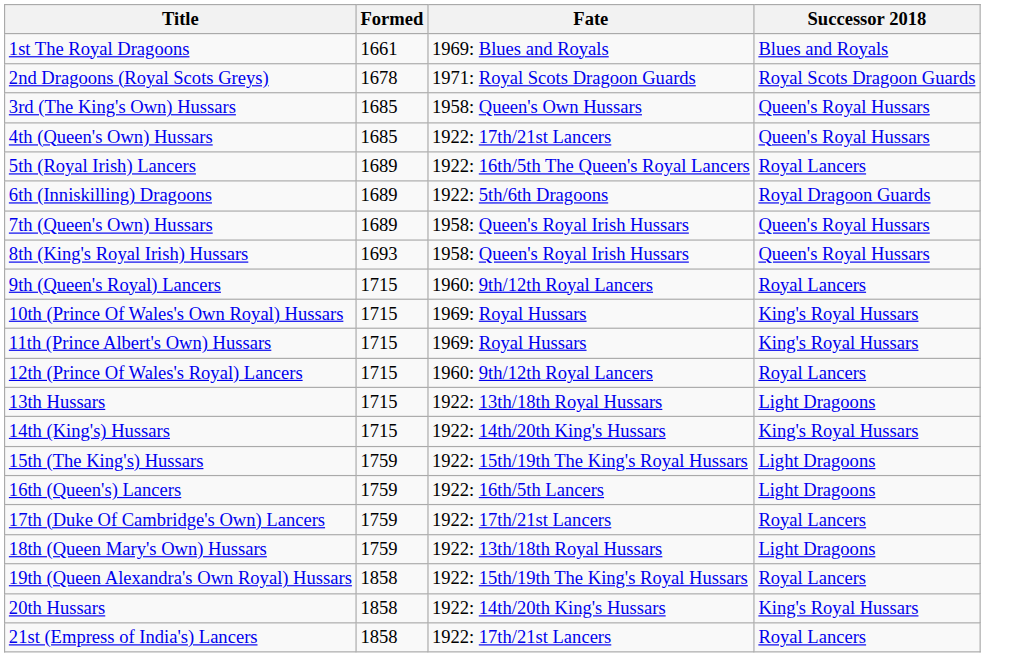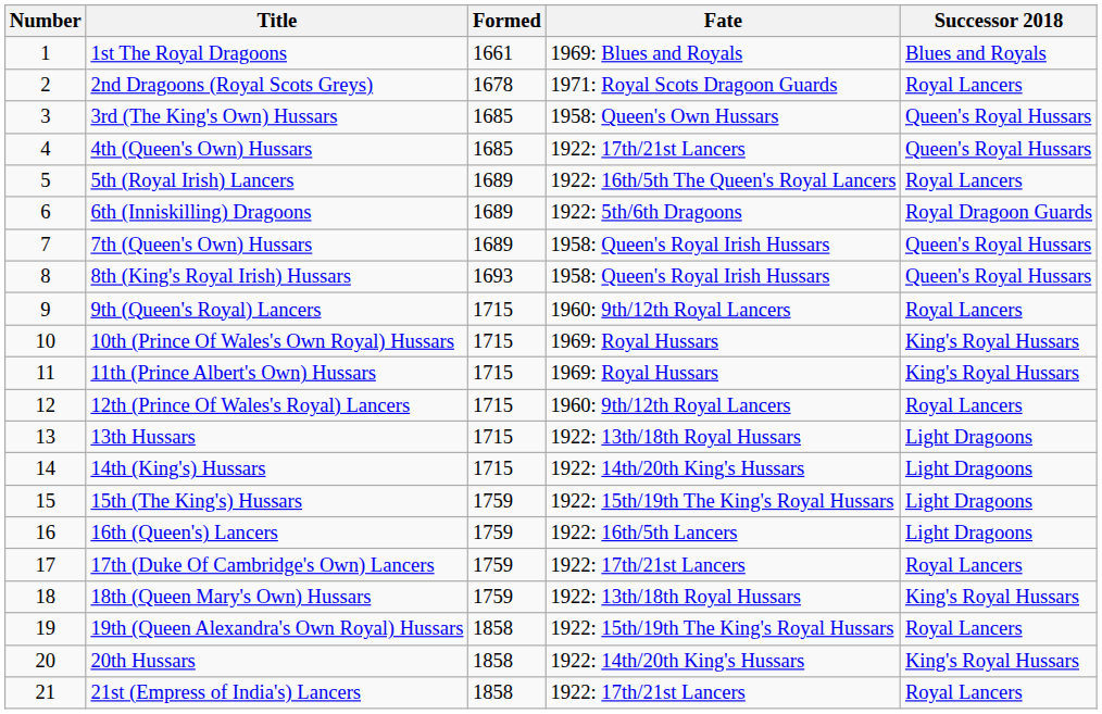 <table class="wikitable">
 <tr>
+<th>Number</th>
 <th>Title</th>
 <th>Formed</th>
 <th>Fate</th>
 <th>Successor 2018</th>
 </tr>
 <tr>
+<td align=center valign=middle>1</td>
 <td><a href='#'>1st The Royal Dragoons</a></td>
 <td>1661</td>
 <td>1969: <a href='#'>Blues and Royals</a></td>
 <td><a href='#'>Blues and Royals</a></td>
 </tr>
 <tr>
+<td align=center valign=middle>2</td>
 <td><a href='#'>2nd Dragoons (Royal Scots Greys)</a></td>
 <td>1678</td>
 <td>1971: <a href='#'>Royal Scots Dragoon Guards</a></td>
-<td><a href='#'>Royal Scots Dragoon Guards</a></td>
+<td><a href='#'>Royal Lancers</a></td>
 </tr>
 <tr>
+<td align=center valign=middle>3</td>
 <td><a href='#'>3rd (The King's Own) Hussars</a></td>
 <td>1685</td>
 <td>1958: <a href='#'>Queen's Own Hussars</a></td>
 <td><a href='#'>Queen's Royal Hussars</a></td>
 </tr>
 <tr>
+<td align=center valign=middle>4</td>
 <td><a href='#'>4th (Queen's Own) Hussars</a></td>
 <td>1685</td>
 <td>1922: <a href='#'>17th/21st Lancers</a></td>
 <td><a href='#'>Queen's Royal Hussars</a></td>
 </tr>
 <tr>
+<td align=center valign=middle>5</td>
 <td><a href='#'>5th (Royal Irish) Lancers</a></td>
 <td>1689</td>
 <td>1922: <a href='#'>16th/5th The Queen's Royal Lancers</a></td>
 <td><a href='#'>Royal Lancers</a></td>
 </tr>
 <tr>
+<td align=center valign=middle>6</td>
 <td><a href='#'>6th (Inniskilling) Dragoons</a></td>
 <td>1689</td>
 <td>1922: <a href='#'>5th/6th Dragoons</a></td>
 <td><a href='#'>Royal Dragoon Guards</a></td>
 </tr>
 <tr>
+<td align=center valign=middle>7</td>
 <td><a href='#'>7th (Queen's Own) Hussars</a></td>
 <td>1689</td>
 <td>1958: <a href='#'>Queen's Royal Irish Hussars</a></td>
 <td><a href='#'>Queen's Royal Hussars</a></td>
 </tr>
 <tr>
+<td align=center valign=middle>8</td>
 <td><a href='#'>8th (King's Royal Irish) Hussars</a></td>
 <td>1693</td>
 <td>1958: <a href='#'>Queen's Royal Irish Hussars</a></td>
 <td><a href='#'>Queen's Royal Hussars</a></td>
 </tr>
 <tr>
+<td align=center valign=middle>9</td>
 <td><a href='#'>9th (Queen's Royal) Lancers</a></td>
 <td>1715</td>
 <td>1960: <a href='#'>9th/12th Royal Lancers</a></td>
 <td><a href='#'>Royal Lancers</a></td>
 </tr>
 <tr>
+<td align=center valign=middle>10</td>
 <td><a href='#'>10th (Prince Of Wales's Own Royal) Hussars</a></td>
 <td>1715</td>
 <td>1969: <a href='#'>Royal Hussars</a></td>
 <td><a href='#'>King's Royal Hussars</a></td>
 </tr>
 <tr>
+<td align=center valign=middle>11</td>
 <td><a href='#'>11th (Prince Albert's Own) Hussars</a></td>
 <td>1715</td>
 <td>1969: <a href='#'>Royal Hussars</a></td>
 <td><a href='#'>King's Royal Hussars</a></td>
 </tr>
 <tr>
+<td align=center valign=middle>12</td>
 <td><a href='#'>12th (Prince Of Wales's Royal) Lancers</a></td>
 <td>1715</td>
 <td>1960: <a href='#'>9th/12th Royal Lancers</a></td>
 <td><a href='#'>Royal Lancers</a></td>
 </tr>
 <tr>
+<td align=center valign=middle>13</td>
 <td><a href='#'>13th Hussars</a></td>
 <td>1715</td>
 <td>1922: <a href='#'>13th/18th Royal Hussars</a></td>
 <td><a href='#'>Light Dragoons</a></td>
 </tr>
 <tr>
+<td align=center valign=middle>14</td>
 <td><a href='#'>14th (King's) Hussars</a></td>
 <td>1715</td>
 <td>1922: <a href='#'>14th/20th King's Hussars</a></td>
-<td><a href='#'>King's Royal Hussars</a></td>
+<td><a href='#'>Light Dragoons</a></td>
 </tr>
 <tr>
+<td align=center valign=middle>15</td>
 <td><a href='#'>15th (The King's) Hussars</a></td>
 <td>1759</td>
 <td>1922: <a href='#'>15th/19th The King's Royal Hussars</a></td>
 <td><a href='#'>Light Dragoons</a></td>
 </tr>
 <tr>
+<td align=center valign=middle>16</td>
 <td><a href='#'>16th (Queen's) Lancers</a></td>
 <td>1759</td>
 <td>1922: <a href='#'>16th/5th Lancers</a></td>
 <td><a href='#'>Light Dragoons</a></td>
 </tr>
 <tr>
+<td align=center valign=middle>17</td>
 <td><a href='#'>17th (Duke Of Cambridge's Own) Lancers</a></td>
 <td>1759</td>
 <td>1922: <a href='#'>17th/21st Lancers</a></td>
 <td><a href='#'>Royal Lancers</a></td>
 </tr>
 <tr>
+<td align=center valign=middle>18</td>
 <td><a href='#'>18th (Queen Mary's Own) Hussars</a></td>
 <td>1759</td>
 <td>1922: <a href='#'>13th/18th Royal Hussars</a></td>
-<td><a href='#'>Light Dragoons</a></td>
+<td><a href='#'>King's Royal Hussars</a></td>
 </tr>
 <tr>
+<td align=center valign=middle>19</td>
 <td><a href='#'>19th (Queen Alexandra's Own Royal) Hussars</a></td>
 <td>1858</td>
 <td>1922: <a href='#'>15th/19th The King's Royal Hussars</a></td>
 <td><a href='#'>Royal Lancers</a></td>
 </tr>
 <tr>
+<td align=center valign=middle>20</td>
 <td><a href='#'>20th Hussars</a></td>
 <td>1858</td>
 <td>1922: <a href='#'>14th/20th King's Hussars</a></td>
 <td><a href='#'>King's Royal Hussars</a></td>
 </tr>
 <tr>
+<td align=center valign=middle>21</td>
 <td><a href='#'>21st (Empress of India's) Lancers</a></td>
 <td>1858</td>
 <td>1922: <a href='#'>17th/21st Lancers</a></td>
 <td><a href='#'>Royal Lancers</a></td>
 </tr>
 </table>
